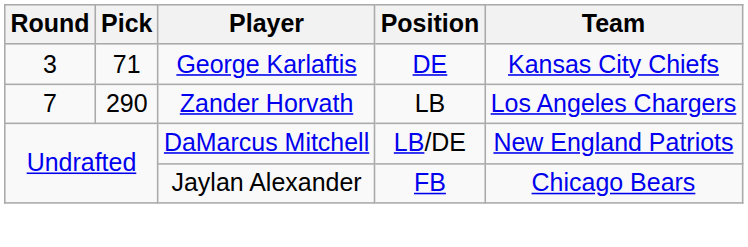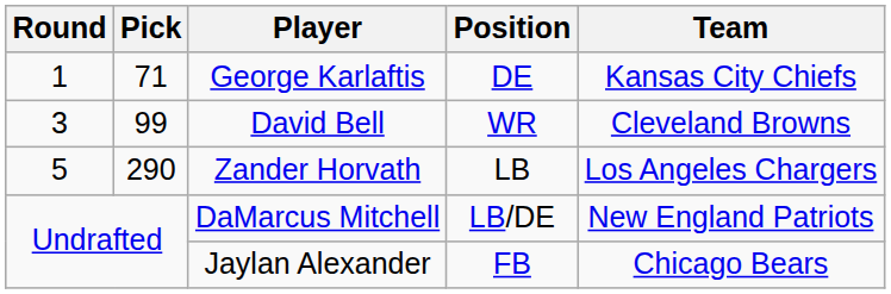 <table class="wikitable" style="text-align:center;">
 <tr>
 <th>Round</th>
 <th>Pick</th>
 <th>Player</th>
 <th>Position</th>
 <th>Team</th>
 </tr>
 <tr>
-<td>3</td>
+<td>1</td>
 <td>71</td>
 <td><a href='#'>George Karlaftis</a></td>
 <td><a href='#'>DE</a></td>
 <td><a href='#'>Kansas City Chiefs</a></td>
 </tr>
 <tr>
-<td>7</td>
+<td>3</td>
+<td>99</td>
+<td><a href='#'>David Bell</a></td>
+<td><a href='#'>WR</a></td>
+<td><a href='#'>Cleveland Browns</a></td>
+</tr>
+<tr>
+<td>5</td>
 <td>290</td>
 <td><a href='#'>Zander Horvath</a></td>
 <td>LB</td>
 <td><a href='#'>Los Angeles Chargers</a></td>
 </tr>
 <tr>
 <td rowspan="2" colspan="2"><a href='#'>Undrafted</a></td>
 <td><a href='#'>DaMarcus Mitchell</a></td>
 <td><a href='#'>LB</a>/DE</td>
 <td><a href='#'>New England Patriots</a></td>
 </tr>
 <tr>
 <td>Jaylan Alexander</td>
 <td><a href='#'>FB</a></td>
 <td><a href='#'>Chicago Bears</a></td>
 </tr>
 </table>
